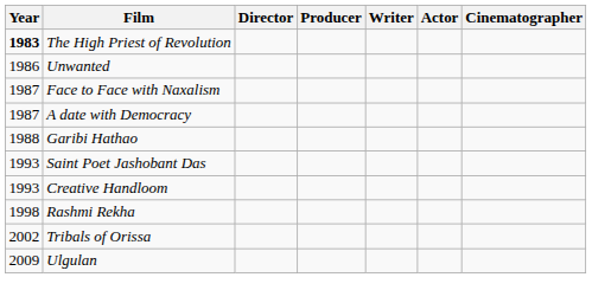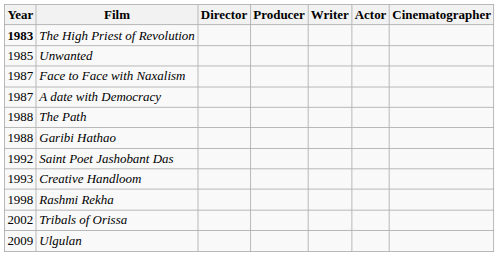 <table class="wikitable sortable">
 <tr>
 <th>Year</th>
 <th>Film</th>
 <th>Director</th>
 <th>Producer</th>
 <th>Writer</th>
 <th>Actor</th>
 <th>Cinematographer</th>
 </tr>
 <tr>
 <td style="text-align:center;"><strong>1983</strong></td>
 <td><em>The High Priest of Revolution</em></td>
 <td></td>
 <td></td>
 <td></td>
 <td></td>
 <td></td>
 </tr>
 <tr>
-<td style="text-align:center;">1986</td>
+<td style="text-align:center;">1985</td>
 <td><em>Unwanted</em></td>
 <td></td>
 <td></td>
 <td></td>
 <td></td>
 <td></td>
 </tr>
 <tr>
 <td style="text-align:center;">1987</td>
 <td><em>Face to Face with Naxalism</em></td>
 <td></td>
 <td></td>
 <td></td>
 <td></td>
 <td></td>
 </tr>
 <tr>
 <td style="text-align:center;">1987</td>
 <td><em>A date with Democracy</em></td>
 <td></td>
 <td></td>
 <td></td>
 <td></td>
 <td></td>
 </tr>
 <tr>
 <td style="text-align:center;">1988</td>
+<td><em>The Path</em></td>
+<td></td>
+<td></td>
+<td></td>
+<td></td>
+<td></td>
+</tr>
+<tr>
+<td style="text-align:center;">1988</td>
 <td><em>Garibi Hathao</em></td>
 <td></td>
 <td></td>
 <td></td>
 <td></td>
 <td></td>
 </tr>
 <tr>
-<td style="text-align:center;">1993</td>
+<td style="text-align:center;">1992</td>
 <td><em>Saint Poet Jashobant Das</em></td>
 <td></td>
 <td></td>
 <td></td>
 <td></td>
 <td></td>
 </tr>
 <tr>
 <td style="text-align:center;">1993</td>
 <td><em>Creative Handloom</em></td>
 <td></td>
 <td></td>
 <td></td>
 <td></td>
 <td></td>
 </tr>
 <tr>
 <td style="text-align:center;">1998</td>
 <td><em>Rashmi Rekha</em></td>
 <td></td>
 <td></td>
 <td></td>
 <td></td>
 <td></td>
 </tr>
 <tr>
 <td style="text-align:center;">2002</td>
 <td><em>Tribals of Orissa</em></td>
 <td></td>
 <td></td>
 <td></td>
 <td></td>
 <td></td>
 </tr>
 <tr>
 <td style="text-align:center;">2009</td>
 <td><em>Ulgulan</em></td>
 <td></td>
 <td></td>
 <td></td>
 <td></td>
 </tr>
 </table>
